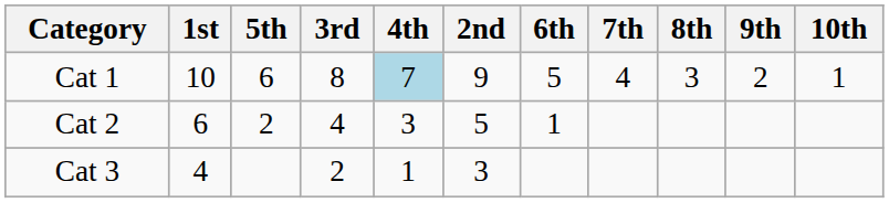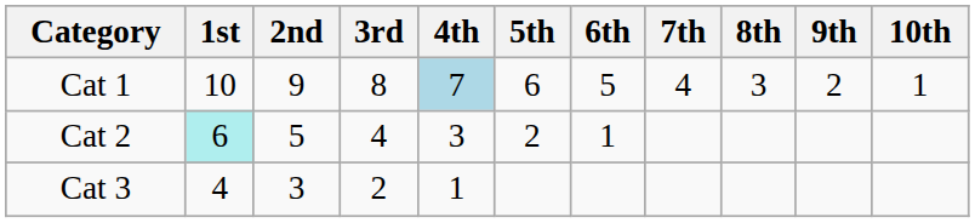 <table class="wikitable" style="text-align:center;" width="37%">
 <tr>
 <th>Category</th>
 <th>1st</th>
-<th>5th</th>
+<th>2nd</th>
 <th>3rd</th>
 <th>4th</th>
-<th>2nd</th>
+<th>5th</th>
 <th>6th</th>
 <th>7th</th>
 <th>8th</th>
 <th>9th</th>
 <th>10th</th>
 </tr>
 <tr>
 <td>Cat 1</td>
 <td>10</td>
-<td>6</td>
+<td>9</td>
 <td>8</td>
 <td style="background: lightblue;">7</td>
-<td>9</td>
+<td>6</td>
 <td>5</td>
 <td>4</td>
 <td>3</td>
 <td>2</td>
 <td>1</td>
 </tr>
 <tr>
 <td>Cat 2</td>
-<td>6</td>
-<td>2</td>
+<td style="background: paleturquoise;">6</td>
+<td>5</td>
 <td>4</td>
 <td>3</td>
-<td>5</td>
+<td>2</td>
 <td>1</td>
 <td></td>
 <td></td>
 <td></td>
 <td></td>
 </tr>
 <tr>
 <td>Cat 3</td>
 <td>4</td>
-<td></td>
+<td>3</td>
 <td>2</td>
 <td>1</td>
-<td>3</td>
+<td></td>
 <td></td>
 <td></td>
 <td></td>
 <td></td>
 <td></td>
 </tr>
 </table>
